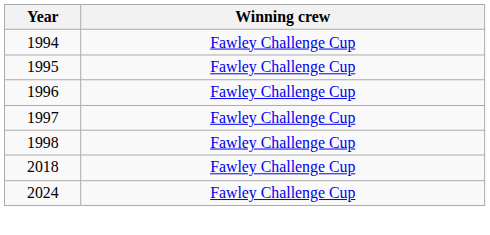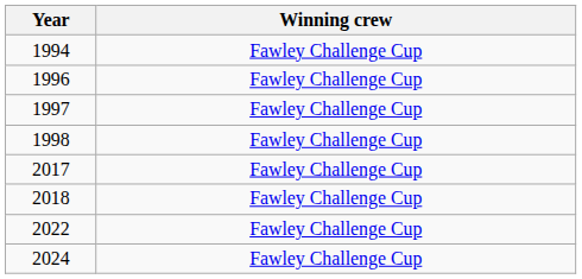 <table class="wikitable" style="text-align:center">
 <tr>
 <th width=70>Year</th>
 <th width=400>Winning crew</th>
 </tr>
 <tr>
 <td>1994</td>
-<td><a href='#'>Fawley Challenge Cup</a></td>
-</tr>
-<tr>
-<td>1995</td>
 <td><a href='#'>Fawley Challenge Cup</a></td>
 </tr>
 <tr>
 <td>1996</td>
 <td><a href='#'>Fawley Challenge Cup</a></td>
 </tr>
 <tr>
 <td>1997</td>
 <td><a href='#'>Fawley Challenge Cup</a></td>
 </tr>
 <tr>
 <td>1998</td>
 <td><a href='#'>Fawley Challenge Cup</a></td>
 </tr>
 <tr>
+<td>2017</td>
+<td><a href='#'>Fawley Challenge Cup</a></td>
+</tr>
+<tr>
 <td>2018</td>
+<td><a href='#'>Fawley Challenge Cup</a></td>
+</tr>
+<tr>
+<td>2022</td>
 <td><a href='#'>Fawley Challenge Cup</a></td>
 </tr>
 <tr>
 <td>2024</td>
 <td><a href='#'>Fawley Challenge Cup</a></td>
 </tr>
 </table>
